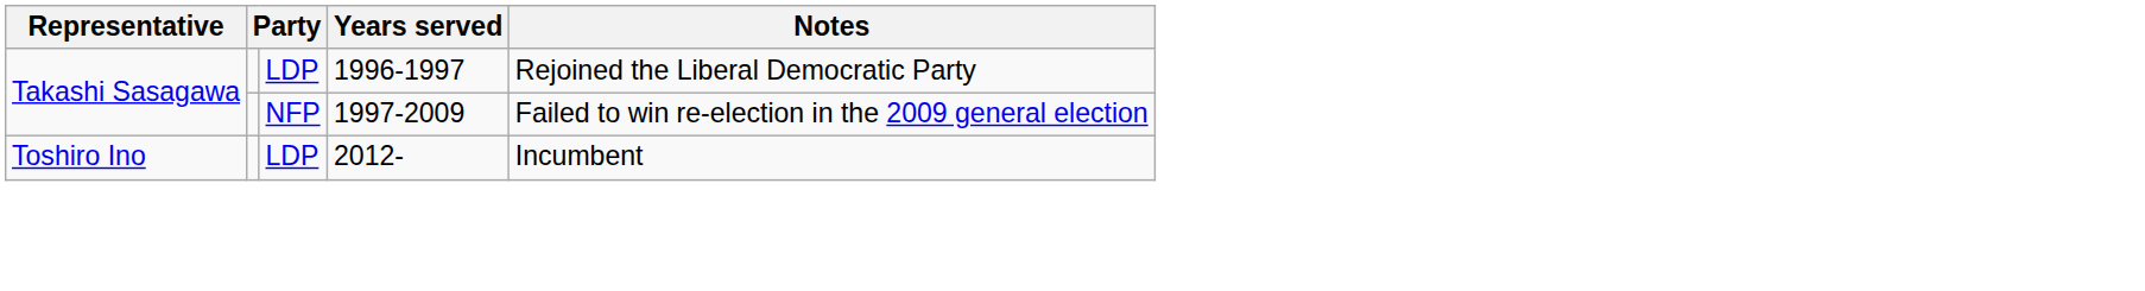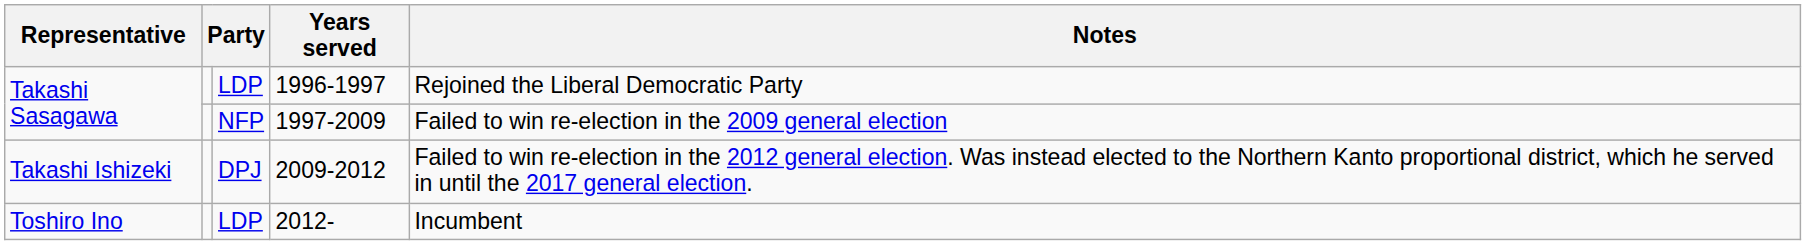 <table class="wikitable">
 <tr>
 <th>Representative</th>
 <th colspan="2">Party</th>
 <th>Years served</th>
 <th>Notes</th>
 </tr>
 <tr>
 <td rowspan="2"><a href='#'>Takashi Sasagawa</a></td>
 <td></td>
 <td><a href='#'>LDP</a></td>
 <td>1996-1997</td>
 <td>Rejoined the Liberal Democratic Party</td>
 </tr>
 <tr>
 <td></td>
 <td><a href='#'>NFP</a></td>
 <td>1997-2009</td>
 <td>Failed to win re-election in the <a href='#'>2009 general election</a></td>
 </tr>
 <tr>
+<td><a href='#'>Takashi Ishizeki</a></td>
+<td></td>
+<td><a href='#'>DPJ</a></td>
+<td>2009-2012</td>
+<td>Failed to win re-election in the <a href='#'>2012 general election</a>. Was instead elected to the Northern Kanto proportional district, which he served in until the <a href='#'>2017 general election</a>.</td>
+</tr>
+<tr>
 <td><a href='#'>Toshiro Ino</a></td>
 <td></td>
 <td><a href='#'>LDP</a></td>
 <td>2012-</td>
 <td>Incumbent</td>
 </tr>
 </table>
